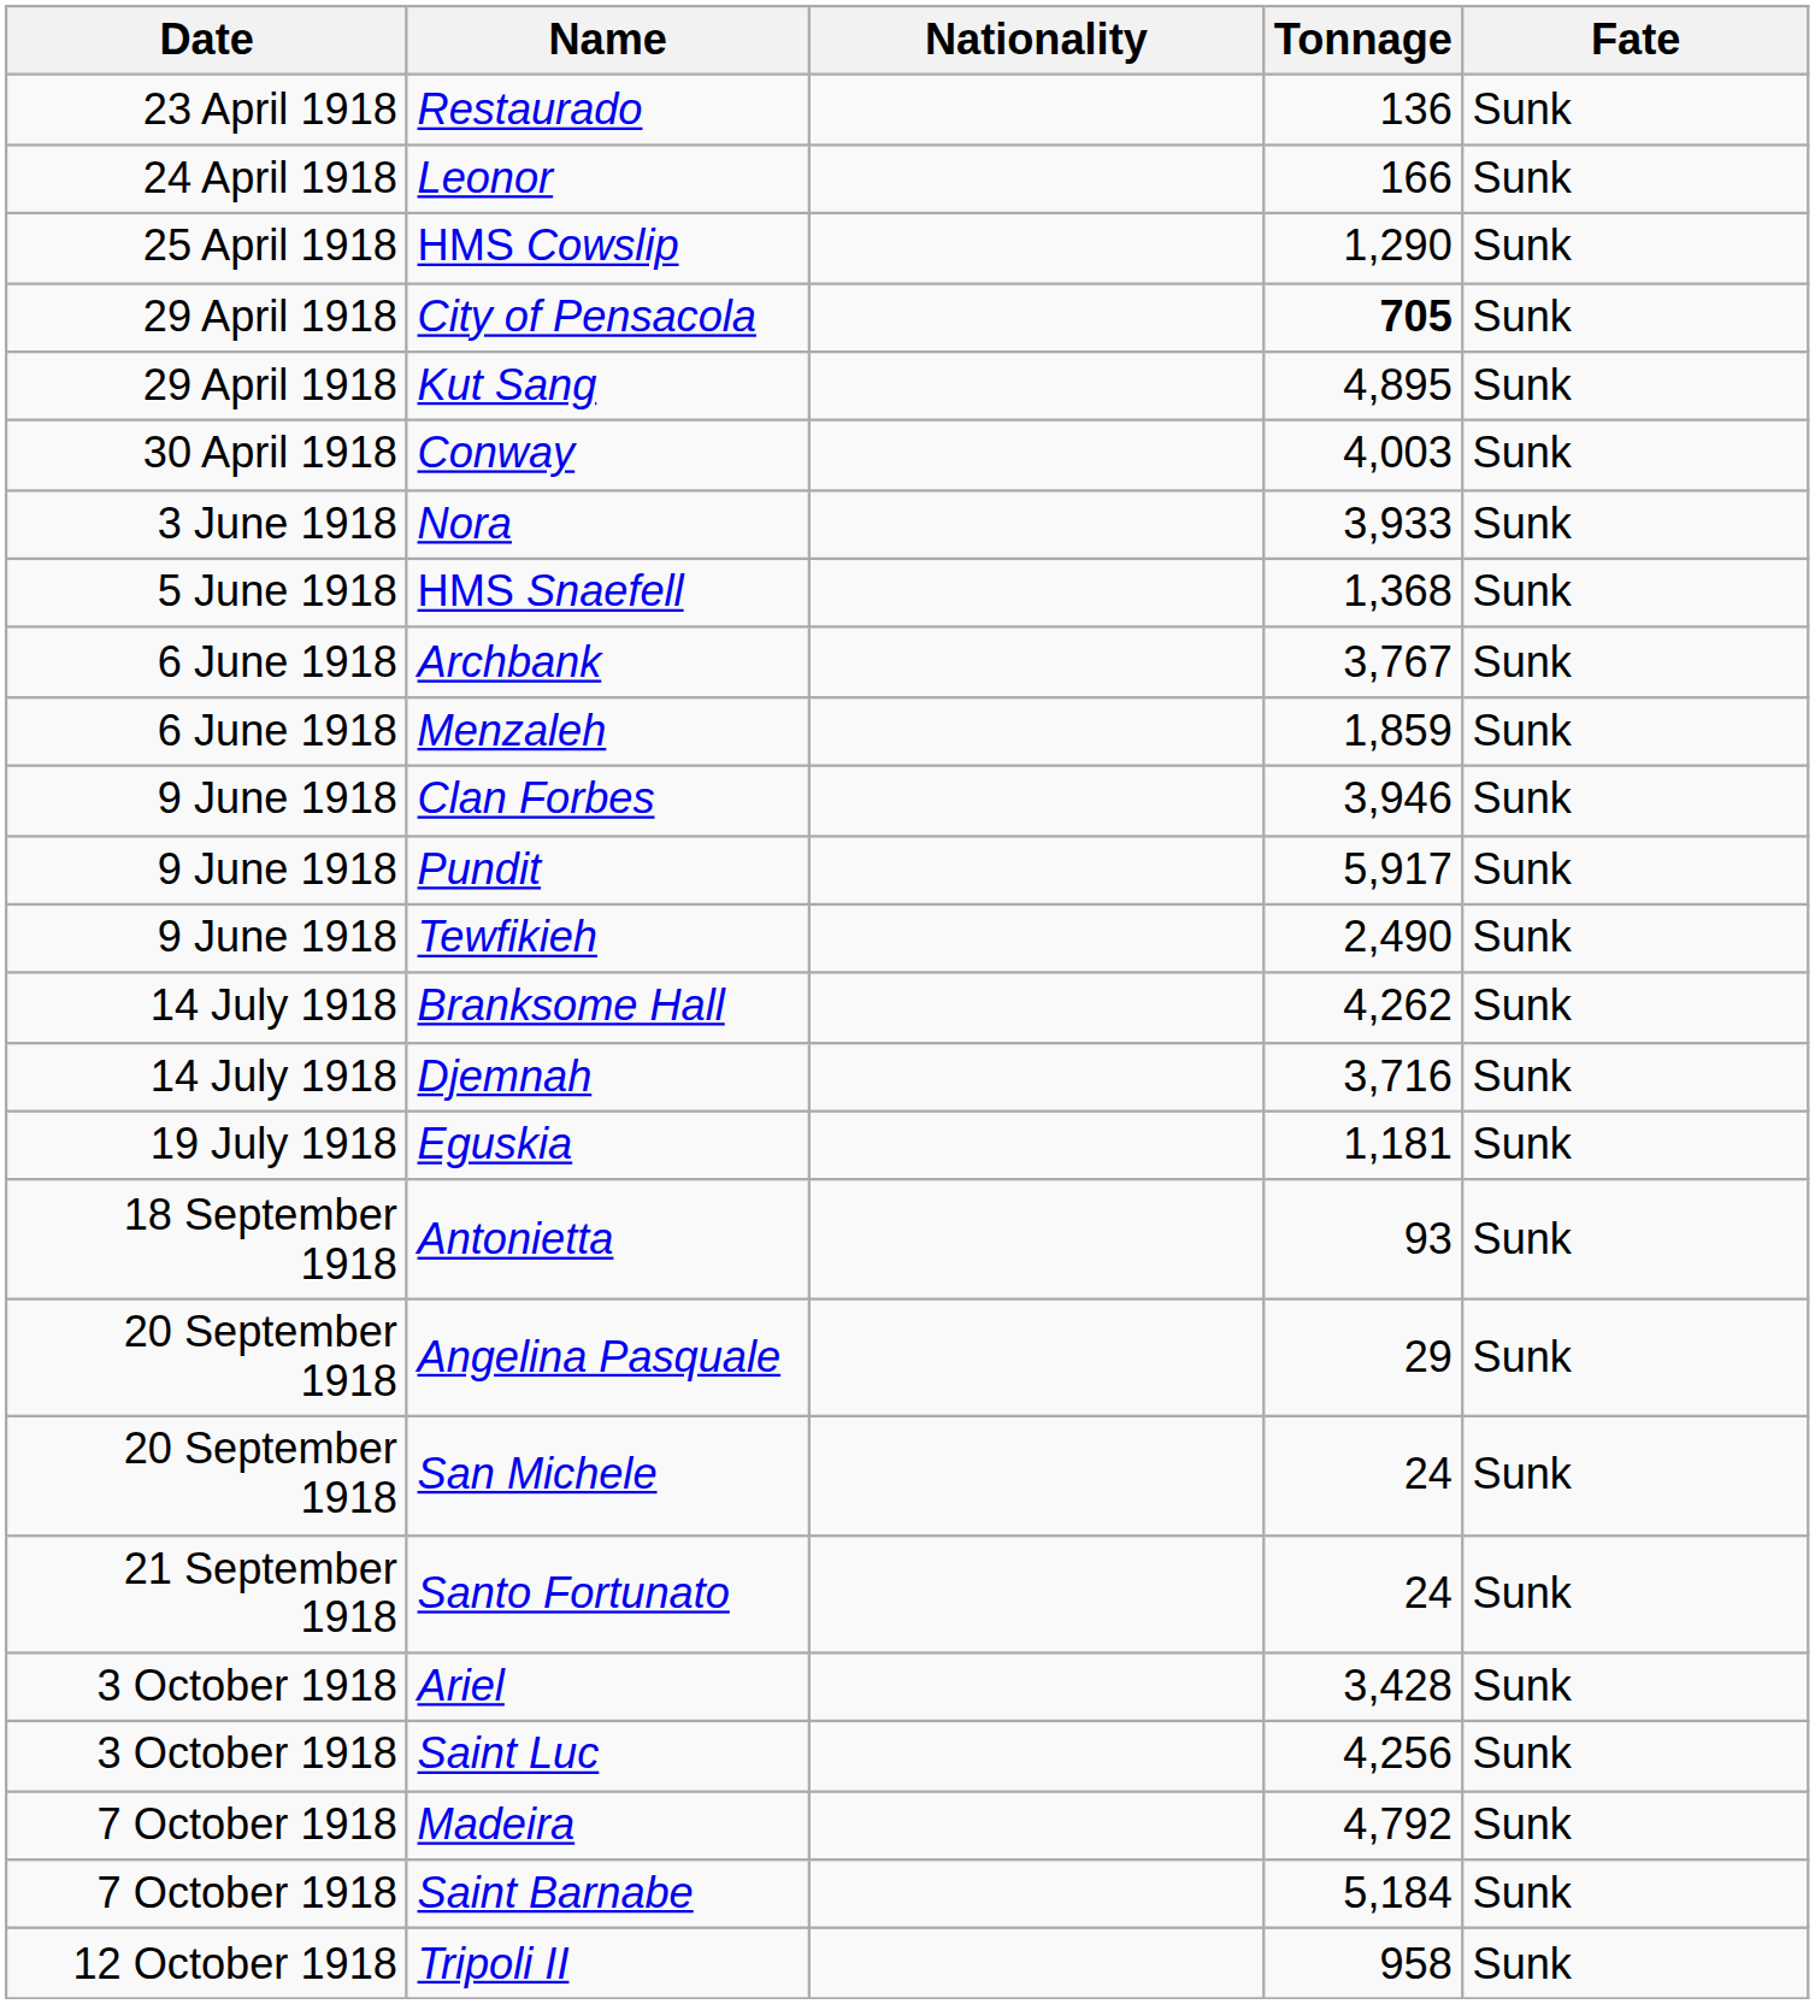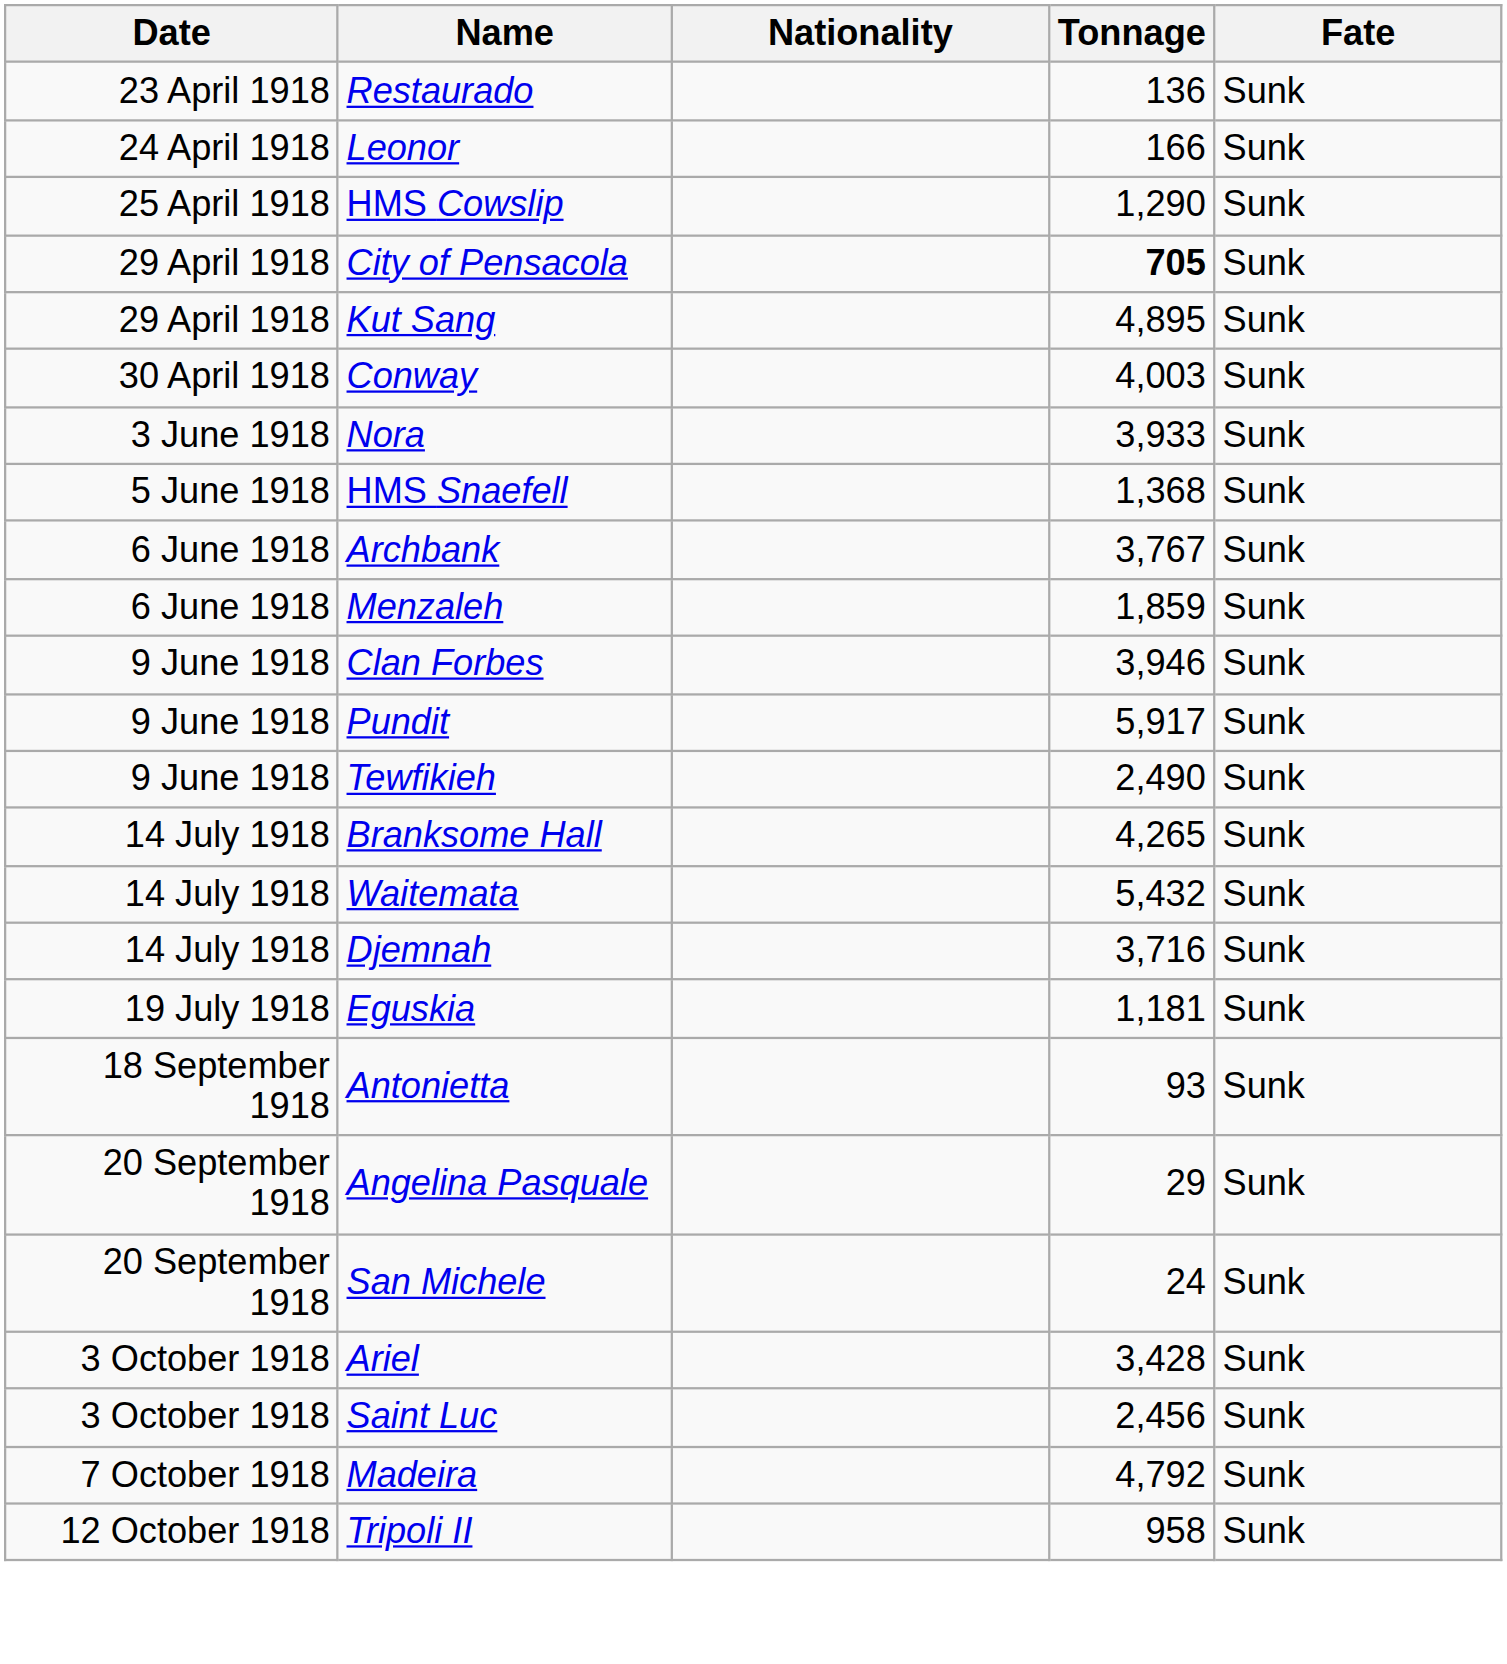 <table class="wikitable sortable">
 <tr>
 <th width="140px">Date</th>
 <th width="140px">Name</th>
 <th width="160px">Nationality</th>
 <th width="25px">Tonnage</th>
 <th width="120px">Fate</th>
 </tr>
 <tr>
 <td align="right">23 April 1918</td>
 <td align="left"><a href='#'><em>Restaurado</em></a></td>
 <td align="left"></td>
 <td align="right">136</td>
 <td align="left">Sunk</td>
 </tr>
 <tr>
 <td align="right">24 April 1918</td>
 <td align="left"><a href='#'><em>Leonor</em></a></td>
 <td align="left"></td>
 <td align="right">166</td>
 <td align="left">Sunk</td>
 </tr>
 <tr>
 <td align="right">25 April 1918</td>
 <td align="left"><a href='#'>HMS <em>Cowslip</em></a></td>
 <td align="left"></td>
 <td align="right">1,290</td>
 <td align="left">Sunk</td>
 </tr>
 <tr>
 <td align="right">29 April 1918</td>
 <td align="left"><a href='#'><em>City of Pensacola</em></a></td>
 <td align="left"></td>
 <td align="right"><strong>705</strong></td>
 <td align="left">Sunk</td>
 </tr>
 <tr>
 <td align="right">29 April 1918</td>
 <td align="left"><a href='#'><em>Kut Sang</em></a></td>
 <td align="left"></td>
 <td align="right">4,895</td>
 <td align="left">Sunk</td>
 </tr>
 <tr>
 <td align="right">30 April 1918</td>
 <td align="left"><a href='#'><em>Conway</em></a></td>
 <td align="left"></td>
 <td align="right">4,003</td>
 <td align="left">Sunk</td>
 </tr>
 <tr>
 <td align="right">3 June 1918</td>
 <td align="left"><a href='#'><em>Nora</em></a></td>
 <td align="left"></td>
 <td align="right">3,933</td>
 <td align="left">Sunk</td>
 </tr>
 <tr>
 <td align="right">5 June 1918</td>
 <td align="left"><a href='#'>HMS <em>Snaefell</em></a></td>
 <td align="left"></td>
 <td align="right">1,368</td>
 <td align="left">Sunk</td>
 </tr>
 <tr>
 <td align="right">6 June 1918</td>
 <td align="left"><a href='#'><em>Archbank</em></a></td>
 <td align="left"></td>
 <td align="right">3,767</td>
 <td align="left">Sunk</td>
 </tr>
 <tr>
 <td align="right">6 June 1918</td>
 <td align="left"><a href='#'><em>Menzaleh</em></a></td>
 <td align="left"></td>
 <td align="right">1,859</td>
 <td align="left">Sunk</td>
 </tr>
 <tr>
 <td align="right">9 June 1918</td>
 <td align="left"><a href='#'><em>Clan Forbes</em></a></td>
 <td align="left"></td>
 <td align="right">3,946</td>
 <td align="left">Sunk</td>
 </tr>
 <tr>
 <td align="right">9 June 1918</td>
 <td align="left"><a href='#'><em>Pundit</em></a></td>
 <td align="left"></td>
 <td align="right">5,917</td>
 <td align="left">Sunk</td>
 </tr>
 <tr>
 <td align="right">9 June 1918</td>
 <td align="left"><a href='#'><em>Tewfikieh</em></a></td>
 <td align="left"></td>
 <td align="right">2,490</td>
 <td align="left">Sunk</td>
 </tr>
 <tr>
 <td align="right">14 July 1918</td>
 <td align="left"><a href='#'><em>Branksome Hall</em></a></td>
 <td align="left"></td>
-<td align="right">4,262</td>
+<td align="right">4,265</td>
+<td align="left">Sunk</td>
+</tr>
+<tr>
+<td align="right">14 July 1918</td>
+<td align="left"><a href='#'><em>Waitemata</em></a></td>
+<td align="left"></td>
+<td align="right">5,432</td>
 <td align="left">Sunk</td>
 </tr>
 <tr>
 <td align="right">14 July 1918</td>
 <td align="left"><a href='#'><em>Djemnah</em></a></td>
 <td align="left"></td>
 <td align="right">3,716</td>
 <td align="left">Sunk</td>
 </tr>
 <tr>
 <td align="right">19 July 1918</td>
 <td align="left"><a href='#'><em>Eguskia</em></a></td>
 <td align="left"></td>
 <td align="right">1,181</td>
 <td align="left">Sunk</td>
 </tr>
 <tr>
 <td align="right">18 September 1918</td>
 <td align="left"><a href='#'><em>Antonietta</em></a></td>
 <td align="left"></td>
 <td align="right">93</td>
 <td align="left">Sunk</td>
 </tr>
 <tr>
 <td align="right">20 September 1918</td>
 <td align="left"><a href='#'><em>Angelina Pasquale</em></a></td>
 <td align="left"></td>
 <td align="right">29</td>
 <td align="left">Sunk</td>
 </tr>
 <tr>
 <td align="right">20 September 1918</td>
 <td align="left"><a href='#'><em>San Michele</em></a></td>
 <td align="left"></td>
 <td align="right">24</td>
 <td align="left">Sunk</td>
 </tr>
 <tr>
-<td align="right">21 September 1918</td>
-<td align="left"><a href='#'><em>Santo Fortunato</em></a></td>
-<td align="left"></td>
-<td align="right">24</td>
-<td align="left">Sunk</td>
-</tr>
-<tr>
 <td align="right">3 October 1918</td>
 <td align="left"><a href='#'><em>Ariel</em></a></td>
 <td align="left"></td>
 <td align="right">3,428</td>
 <td align="left">Sunk</td>
 </tr>
 <tr>
 <td align="right">3 October 1918</td>
 <td align="left"><a href='#'><em>Saint Luc</em></a></td>
 <td align="left"></td>
-<td align="right">4,256</td>
+<td align="right">2,456</td>
 <td align="left">Sunk</td>
 </tr>
 <tr>
 <td align="right">7 October 1918</td>
 <td align="left"><a href='#'><em>Madeira</em></a></td>
 <td align="left"></td>
 <td align="right">4,792</td>
 <td align="left">Sunk</td>
 </tr>
 <tr>
-<td align="right">7 October 1918</td>
-<td align="left"><a href='#'><em>Saint Barnabe</em></a></td>
-<td align="left"></td>
-<td align="right">5,184</td>
-<td align="left">Sunk</td>
-</tr>
-<tr>
 <td align="right">12 October 1918</td>
 <td align="left"><a href='#'><em>Tripoli II</em></a></td>
 <td align="left"></td>
 <td align="right">958</td>
 <td align="left">Sunk</td>
 </tr>
 </table>
